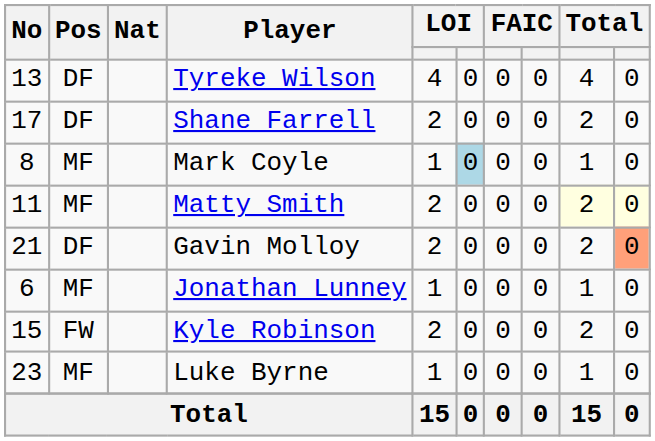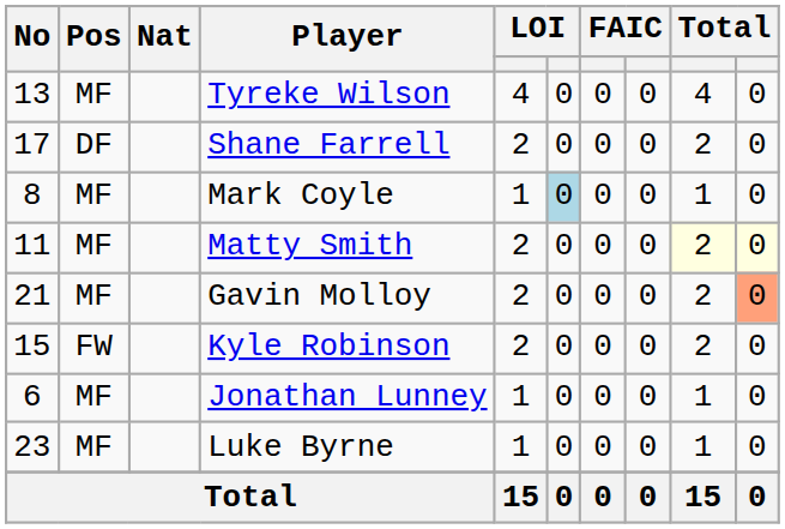 <table class="wikitable" style="text-align:center; border:1px #aaa solid; font-size:95%;">
 <tr>
 <th rowspan="2">No</th>
 <th rowspan="2">Pos</th>
 <th rowspan="2">Nat</th>
 <th rowspan="2">Player</th>
 <th colspan="2">LOI</th>
 <th colspan="2">FAIC</th>
 <th colspan="2">Total</th>
 </tr>
 <tr>
 <th></th>
 <th></th>
 <th></th>
 <th></th>
 <th></th>
 <th></th>
 </tr>
 <tr>
 <td>13</td>
-<td>DF</td>
+<td>MF</td>
 <td></td>
 <td style="text-align:left;"><a href='#'>Tyreke Wilson</a></td>
 <td>4</td>
 <td>0</td>
 <td>0</td>
 <td>0</td>
 <td>4</td>
 <td>0</td>
 </tr>
 <tr>
 <td>17</td>
 <td>DF</td>
 <td></td>
 <td style="text-align:left;"><a href='#'>Shane Farrell</a></td>
 <td>2</td>
 <td>0</td>
 <td>0</td>
 <td>0</td>
 <td>2</td>
 <td>0</td>
 </tr>
 <tr>
 <td>8</td>
 <td>MF</td>
 <td></td>
 <td style="text-align:left;">Mark Coyle</td>
 <td>1</td>
 <td style="background: lightblue;">0</td>
 <td>0</td>
 <td>0</td>
 <td>1</td>
 <td>0</td>
 </tr>
 <tr>
 <td>11</td>
 <td>MF</td>
 <td></td>
 <td style="text-align:left;"><a href='#'>Matty Smith</a></td>
 <td>2</td>
 <td>0</td>
 <td>0</td>
 <td>0</td>
 <td style="background: lightyellow;">2</td>
 <td style="background: lightyellow;">0</td>
 </tr>
 <tr>
 <td>21</td>
-<td>DF</td>
+<td>MF</td>
 <td></td>
 <td style="text-align:left;">Gavin Molloy</td>
 <td>2</td>
 <td>0</td>
 <td>0</td>
 <td>0</td>
 <td>2</td>
 <td style="background: lightsalmon;">0</td>
+</tr>
+<tr>
+<td>15</td>
+<td>FW</td>
+<td></td>
+<td style="text-align:left;"><a href='#'>Kyle Robinson</a></td>
+<td>2</td>
+<td>0</td>
+<td>0</td>
+<td>0</td>
+<td>2</td>
+<td>0</td>
 </tr>
 <tr>
 <td>6</td>
 <td>MF</td>
 <td></td>
 <td style="text-align:left;"><a href='#'>Jonathan Lunney</a></td>
 <td>1</td>
 <td>0</td>
 <td>0</td>
 <td>0</td>
 <td>1</td>
-<td>0</td>
-</tr>
-<tr>
-<td>15</td>
-<td>FW</td>
-<td></td>
-<td style="text-align:left;"><a href='#'>Kyle Robinson</a></td>
-<td>2</td>
-<td>0</td>
-<td>0</td>
-<td>0</td>
-<td>2</td>
 <td>0</td>
 </tr>
 <tr>
 <td>23</td>
 <td>MF</td>
 <td></td>
 <td style="text-align:left;">Luke Byrne</td>
 <td>1</td>
 <td>0</td>
 <td>0</td>
 <td>0</td>
 <td>1</td>
 <td>0</td>
 </tr>
 <tr>
 </tr>
 <tr>
 <th colspan="4">Total</th>
 <th>15</th>
 <th>0</th>
 <th>0</th>
 <th>0</th>
 <th>15</th>
 <th>0</th>
 </tr>
 </table>
